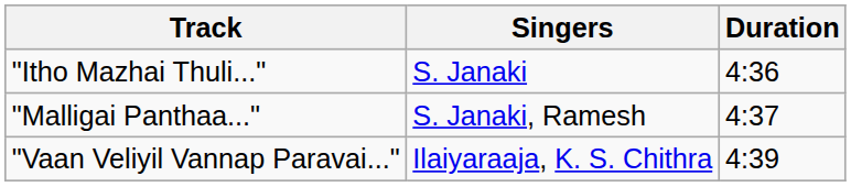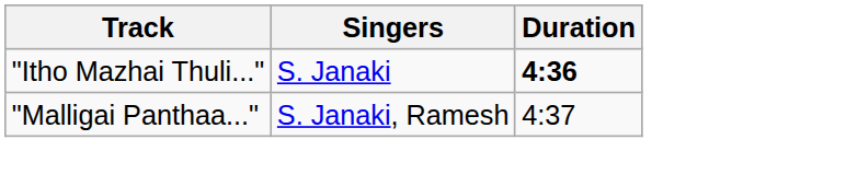 <table class="wikitable sortable" style="font-size:95%;">
 <tr>
 <th>Track</th>
 <th>Singers</th>
 <th>Duration</th>
 </tr>
 <tr>
 <td>"Itho Mazhai Thuli..."</td>
 <td><a href='#'>S. Janaki</a></td>
-<td>4:36</td>
+<td><strong>4:36</strong></td>
 </tr>
 <tr>
 <td>"Malligai Panthaa..."</td>
 <td><a href='#'>S. Janaki</a>, Ramesh</td>
 <td>4:37</td>
 </tr>
-<tr>
-<td>"Vaan Veliyil Vannap Paravai..."</td>
-<td><a href='#'>Ilaiyaraaja</a>, <a href='#'>K. S. Chithra</a></td>
-<td>4:39</td>
-</tr>
 </table>
